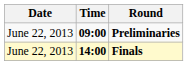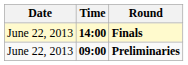 <table class="wikitable">
 <tr>
 <th>Date</th>
 <th>Time</th>
 <th>Round</th>
 </tr>
+<tr style=background:lemonchiffon>
+<td>June 22, 2013</td>
+<td><strong>14:00</strong></td>
+<td><strong>Finals</strong></td>
+</tr>
 <tr>
 <td>June 22, 2013</td>
 <td><strong>09:00</strong></td>
 <td><strong>Preliminaries</strong></td>
 </tr>
-<tr style=background:lemonchiffon>
-<td>June 22, 2013</td>
-<td><strong>14:00</strong></td>
-<td><strong>Finals</strong></td>
-</tr>
 </table>
